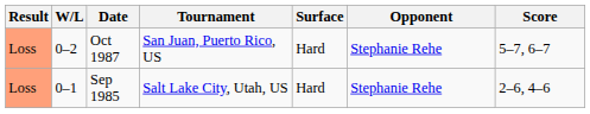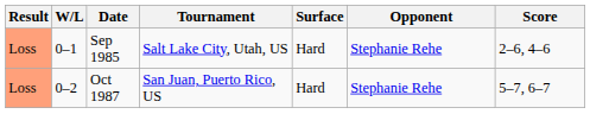 <table class="sortable wikitable">
 <tr>
 <th>Result</th>
 <th style="width:30px" class="unsortable">W/L</th>
 <th style="width:50px">Date</th>
 <th style="width:160px">Tournament</th>
 <th style="width:50px">Surface</th>
 <th style="width:155px">Opponent</th>
 <th style="width:90px" class="unsortable">Score</th>
 </tr>
 <tr>
 <td style="background:#ffa07a;">Loss</td>
+<td>0–1</td>
+<td>Sep 1985</td>
+<td><a href='#'>Salt Lake City</a>, Utah, US</td>
+<td>Hard</td>
+<td> <a href='#'>Stephanie Rehe</a></td>
+<td>2–6, 4–6</td>
+</tr>
+<tr>
+<td style="background:#ffa07a;">Loss</td>
 <td>0–2</td>
 <td>Oct 1987</td>
 <td><a href='#'>San Juan, Puerto Rico</a>, US</td>
 <td>Hard</td>
 <td> <a href='#'>Stephanie Rehe</a></td>
 <td>5–7, 6–7</td>
 </tr>
-<tr>
-<td style="background:#ffa07a;">Loss</td>
-<td>0–1</td>
-<td>Sep 1985</td>
-<td><a href='#'>Salt Lake City</a>, Utah, US</td>
-<td>Hard</td>
-<td> <a href='#'>Stephanie Rehe</a></td>
-<td>2–6, 4–6</td>
-</tr>
 </table>
